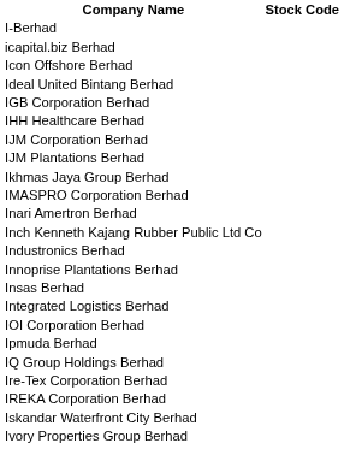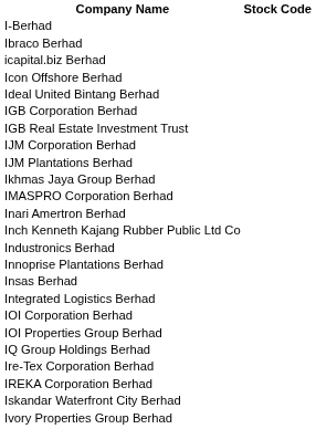 <table style="background:transparent;">
 <tr>
 <th>Company Name</th>
 <th>Stock Code</th>
 </tr>
 <tr>
 <td>I-Berhad</td>
+<td></td>
+</tr>
+<tr>
+<td>Ibraco Berhad</td>
 <td></td>
 </tr>
 <tr>
 <td>icapital.biz Berhad</td>
 <td></td>
 </tr>
 <tr>
 <td>Icon Offshore Berhad</td>
 <td></td>
 </tr>
 <tr>
 <td>Ideal United Bintang Berhad</td>
 <td></td>
 </tr>
 <tr>
 <td>IGB Corporation Berhad</td>
 <td></td>
 </tr>
 <tr>
-<td>IHH Healthcare Berhad</td>
+<td>IGB Real Estate Investment Trust</td>
 <td></td>
 </tr>
 <tr>
 <td>IJM Corporation Berhad</td>
 <td></td>
 </tr>
 <tr>
 <td>IJM Plantations Berhad</td>
 <td></td>
 </tr>
 <tr>
 <td>Ikhmas Jaya Group Berhad</td>
 <td></td>
 </tr>
 <tr>
 <td>IMASPRO Corporation Berhad</td>
 <td></td>
 </tr>
 <tr>
 <td>Inari Amertron Berhad</td>
 <td></td>
 </tr>
 <tr>
 <td>Inch Kenneth Kajang Rubber Public Ltd Co</td>
 <td></td>
 </tr>
 <tr>
 <td>Industronics Berhad</td>
 <td></td>
 </tr>
 <tr>
 <td>Innoprise Plantations Berhad</td>
 <td></td>
 </tr>
 <tr>
 <td>Insas Berhad</td>
 <td></td>
 </tr>
 <tr>
 <td>Integrated Logistics Berhad</td>
 <td></td>
 </tr>
 <tr>
 <td>IOI Corporation Berhad</td>
 <td></td>
 </tr>
 <tr>
-<td>Ipmuda Berhad</td>
+<td>IOI Properties Group Berhad</td>
 <td></td>
 </tr>
 <tr>
 <td>IQ Group Holdings Berhad</td>
 <td></td>
 </tr>
 <tr>
 <td>Ire-Tex Corporation Berhad</td>
 <td></td>
 </tr>
 <tr>
 <td>IREKA Corporation Berhad</td>
 <td></td>
 </tr>
 <tr>
 <td>Iskandar Waterfront City Berhad</td>
 <td></td>
 </tr>
 <tr>
 <td>Ivory Properties Group Berhad</td>
 <td></td>
 </tr>
 </table>
